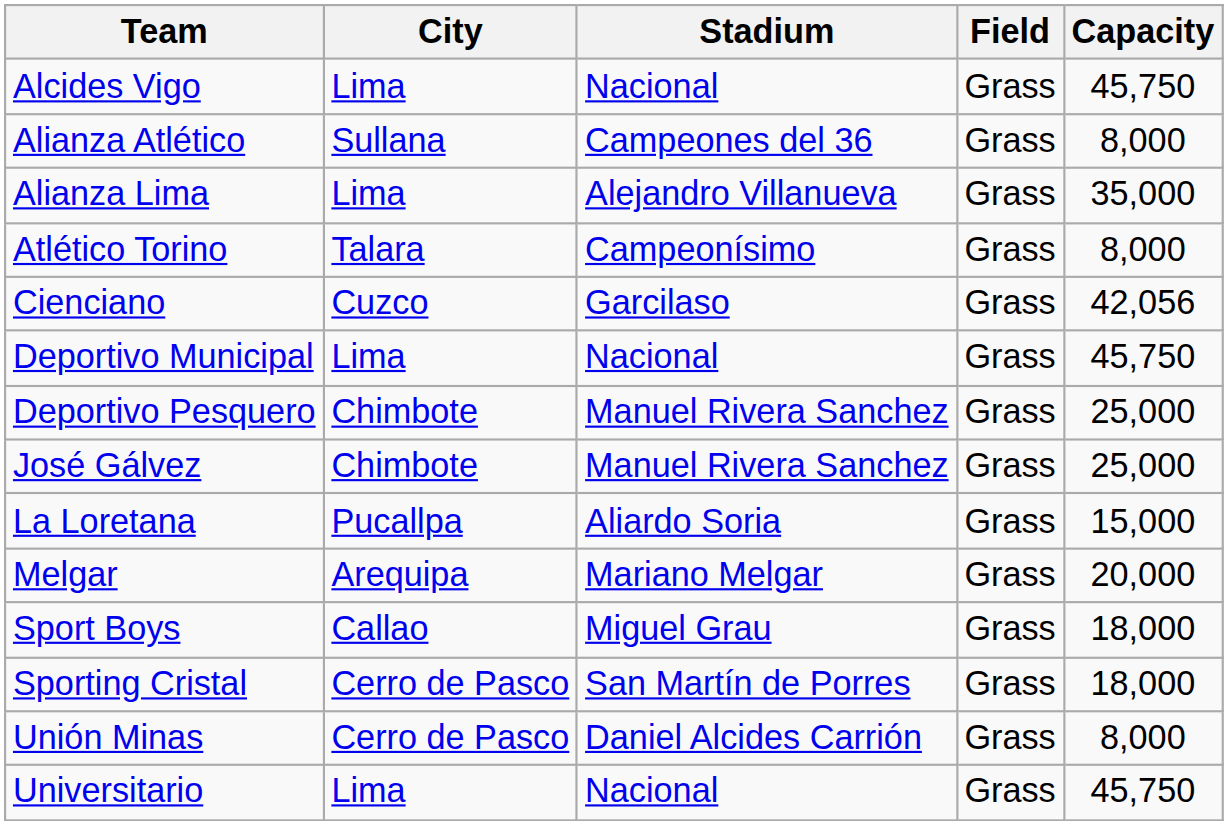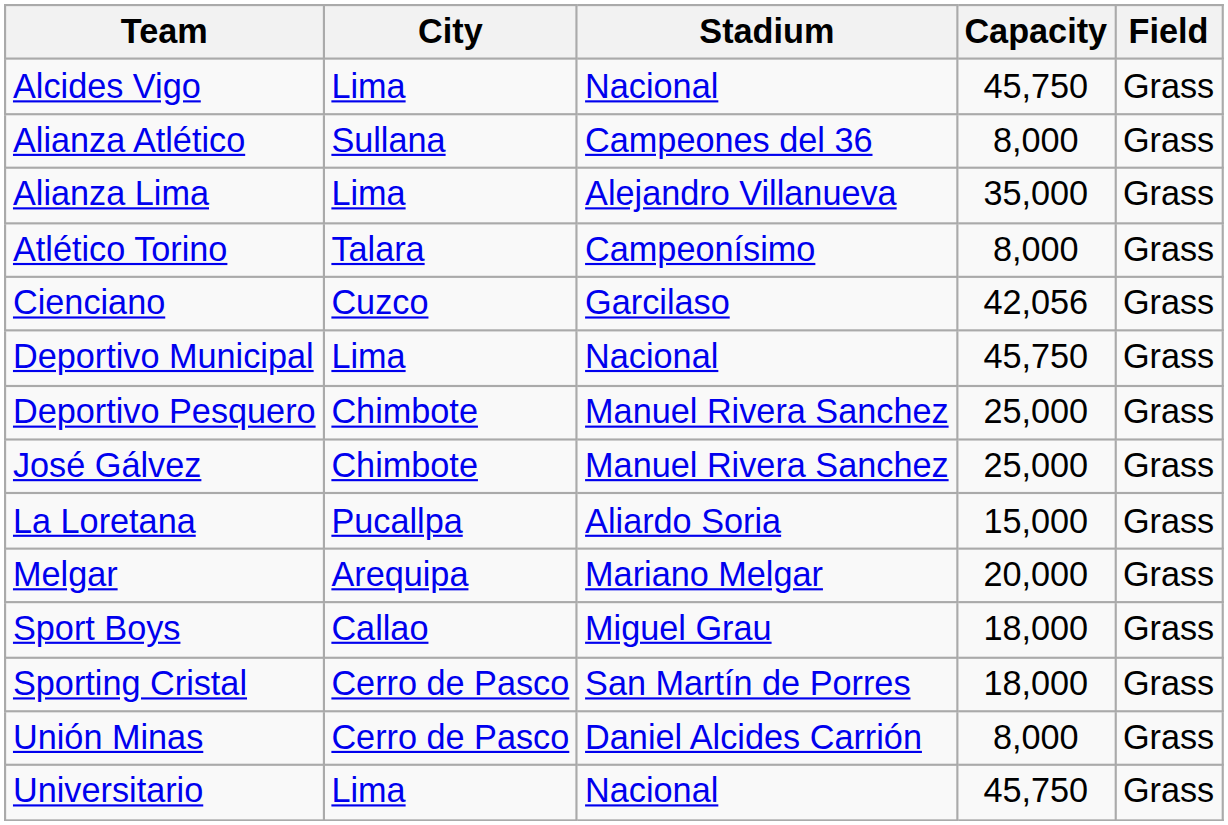 <table class="wikitable sortable">
 <tr>
 <th>Team</th>
 <th>City</th>
 <th>Stadium</th>
+<th>Capacity</th>
 <th>Field</th>
-<th>Capacity</th>
 </tr>
 <tr>
 <td><a href='#'>Alcides Vigo</a></td>
 <td><a href='#'>Lima</a></td>
 <td><a href='#'>Nacional</a></td>
+<td align="center">45,750</td>
 <td>Grass</td>
-<td align="center">45,750</td>
 </tr>
 <tr>
 <td><a href='#'>Alianza Atlético</a></td>
 <td><a href='#'>Sullana</a></td>
 <td><a href='#'>Campeones del 36</a></td>
+<td align="center">8,000</td>
 <td>Grass</td>
-<td align="center">8,000</td>
 </tr>
 <tr>
 <td><a href='#'>Alianza Lima</a></td>
 <td><a href='#'>Lima</a></td>
 <td><a href='#'>Alejandro Villanueva</a></td>
+<td align="center">35,000</td>
 <td>Grass</td>
-<td align="center">35,000</td>
 </tr>
 <tr>
 <td><a href='#'>Atlético Torino</a></td>
 <td><a href='#'>Talara</a></td>
 <td><a href='#'>Campeonísimo</a></td>
+<td align="center">8,000</td>
 <td>Grass</td>
-<td align="center">8,000</td>
 </tr>
 <tr>
 <td><a href='#'>Cienciano</a></td>
 <td><a href='#'>Cuzco</a></td>
 <td><a href='#'>Garcilaso</a></td>
+<td align="center">42,056</td>
 <td>Grass</td>
-<td align="center">42,056</td>
 </tr>
 <tr>
 <td><a href='#'>Deportivo Municipal</a></td>
 <td><a href='#'>Lima</a></td>
 <td><a href='#'>Nacional</a></td>
+<td align="center">45,750</td>
 <td>Grass</td>
-<td align="center">45,750</td>
 </tr>
 <tr>
 <td><a href='#'>Deportivo Pesquero</a></td>
 <td><a href='#'>Chimbote</a></td>
 <td><a href='#'>Manuel Rivera Sanchez</a></td>
+<td align="center">25,000</td>
 <td>Grass</td>
-<td align="center">25,000</td>
 </tr>
 <tr>
 <td><a href='#'>José Gálvez</a></td>
 <td><a href='#'>Chimbote</a></td>
 <td><a href='#'>Manuel Rivera Sanchez</a></td>
+<td align="center">25,000</td>
 <td>Grass</td>
-<td align="center">25,000</td>
 </tr>
 <tr>
 <td><a href='#'>La Loretana</a></td>
 <td><a href='#'>Pucallpa</a></td>
 <td><a href='#'>Aliardo Soria</a></td>
+<td align="center">15,000</td>
 <td>Grass</td>
-<td align="center">15,000</td>
 </tr>
 <tr>
 <td><a href='#'>Melgar</a></td>
 <td><a href='#'>Arequipa</a></td>
 <td><a href='#'>Mariano Melgar</a></td>
+<td align="center">20,000</td>
 <td>Grass</td>
-<td align="center">20,000</td>
 </tr>
 <tr>
 <td><a href='#'>Sport Boys</a></td>
 <td><a href='#'>Callao</a></td>
 <td><a href='#'>Miguel Grau</a></td>
+<td align="center">18,000</td>
 <td>Grass</td>
-<td align="center">18,000</td>
 </tr>
 <tr>
 <td><a href='#'>Sporting Cristal</a></td>
 <td><a href='#'>Cerro de Pasco</a></td>
 <td><a href='#'>San Martín de Porres</a></td>
+<td align="center">18,000</td>
 <td>Grass</td>
-<td align="center">18,000</td>
 </tr>
 <tr>
 <td><a href='#'>Unión Minas</a></td>
 <td><a href='#'>Cerro de Pasco</a></td>
 <td><a href='#'>Daniel Alcides Carrión</a></td>
+<td align="center">8,000</td>
 <td>Grass</td>
-<td align="center">8,000</td>
 </tr>
 <tr>
 <td><a href='#'>Universitario</a></td>
 <td><a href='#'>Lima</a></td>
 <td><a href='#'>Nacional</a></td>
+<td align="center">45,750</td>
 <td>Grass</td>
-<td align="center">45,750</td>
 </tr>
 </table>
